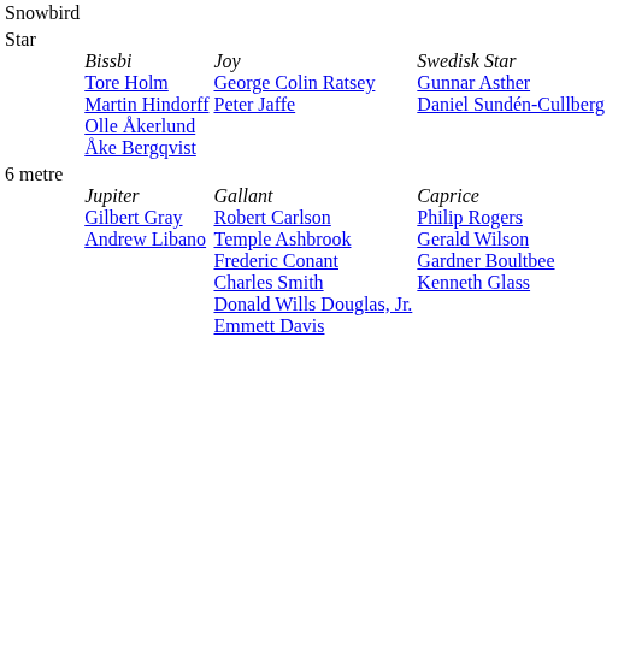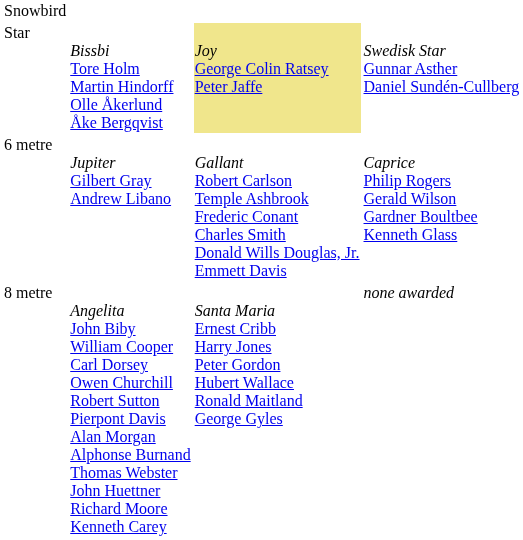 <table>
 <tr>
 <td>Snowbird <br></td>
 <td></td>
 <td></td>
 <td></td>
 </tr>
 <tr valign=top>
 <td>Star <br></td>
 <td valign=top><br><em>Bissbi</em><br><a href='#'>Tore Holm</a><br><a href='#'>Martin Hindorff</a><br><a href='#'>Olle Åkerlund</a><br><a href='#'>Åke Bergqvist</a></td>
-<td><br><em>Joy</em><br><a href='#'>George Colin Ratsey</a><br><a href='#'>Peter Jaffe</a></td>
+<td style="background: khaki;"><br><em>Joy</em><br><a href='#'>George Colin Ratsey</a><br><a href='#'>Peter Jaffe</a></td>
 <td><br><em>Swedisk Star</em><br><a href='#'>Gunnar Asther</a><br><a href='#'>Daniel Sundén-Cullberg</a></td>
 </tr>
 <tr valign=top>
 <td>6 metre <br></td>
 <td><br><em>Jupiter</em><br><a href='#'>Gilbert Gray</a><br><a href='#'>Andrew Libano</a></td>
 <td valign=top><br><em>Gallant</em><br><a href='#'>Robert Carlson</a><br><a href='#'>Temple Ashbrook</a><br><a href='#'>Frederic Conant</a><br><a href='#'>Charles Smith</a><br><a href='#'>Donald Wills Douglas, Jr.</a><br><a href='#'>Emmett Davis</a></td>
 <td valign=top><br><em>Caprice</em><br><a href='#'>Philip Rogers</a><br><a href='#'>Gerald Wilson</a><br><a href='#'>Gardner Boultbee</a><br><a href='#'>Kenneth Glass</a></td>
 </tr>
+<tr valign=top>
+<td>8 metre <br></td>
+<td valign=top><br><em>Angelita</em><br><a href='#'>John Biby</a><br><a href='#'>William Cooper</a><br><a href='#'>Carl Dorsey</a><br><a href='#'>Owen Churchill</a><br><a href='#'>Robert Sutton</a><br><a href='#'>Pierpont Davis</a><br><a href='#'>Alan Morgan</a><br><a href='#'>Alphonse Burnand</a><br><a href='#'>Thomas Webster</a><br><a href='#'>John Huettner</a><br><a href='#'>Richard Moore</a><br><a href='#'>Kenneth Carey</a></td>
+<td valign=top><br><em>Santa Maria</em><br><a href='#'>Ernest Cribb</a><br><a href='#'>Harry Jones</a><br><a href='#'>Peter Gordon</a><br><a href='#'>Hubert Wallace</a><br><a href='#'>Ronald Maitland</a><br><a href='#'>George Gyles</a></td>
+<td><em>none awarded</em></td>
+</tr>
 </table>
